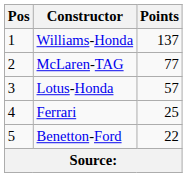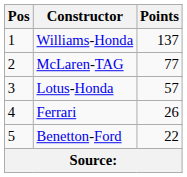 <table class="wikitable" style="font-size: 95%;">
 <tr>
 <th>Pos</th>
 <th>Constructor</th>
 <th>Points</th>
 </tr>
 <tr>
 <td>1</td>
 <td> <a href='#'>Williams</a>-<a href='#'>Honda</a></td>
 <td align="right">137</td>
 </tr>
 <tr>
 <td>2</td>
 <td> <a href='#'>McLaren</a>-<a href='#'>TAG</a></td>
 <td align="right">77</td>
 </tr>
 <tr>
 <td>3</td>
 <td> <a href='#'>Lotus</a>-<a href='#'>Honda</a></td>
 <td align="right">57</td>
 </tr>
 <tr>
 <td>4</td>
 <td> <a href='#'>Ferrari</a></td>
-<td align="right">25</td>
+<td align="right">26</td>
 </tr>
 <tr>
 <td>5</td>
 <td> <a href='#'>Benetton</a>-<a href='#'>Ford</a></td>
 <td align="right">22</td>
 </tr>
 <tr>
 <th colspan=4>Source: </th>
 </tr>
 </table>
